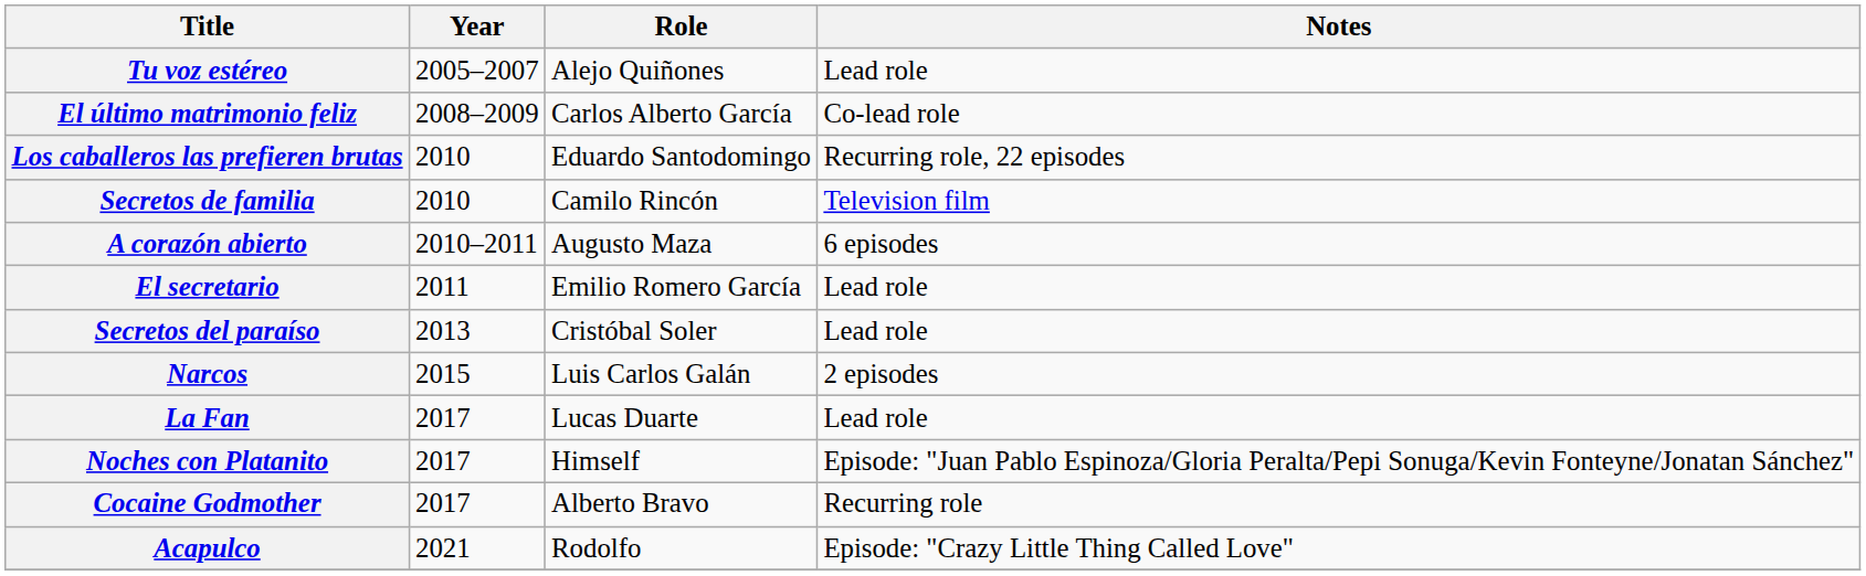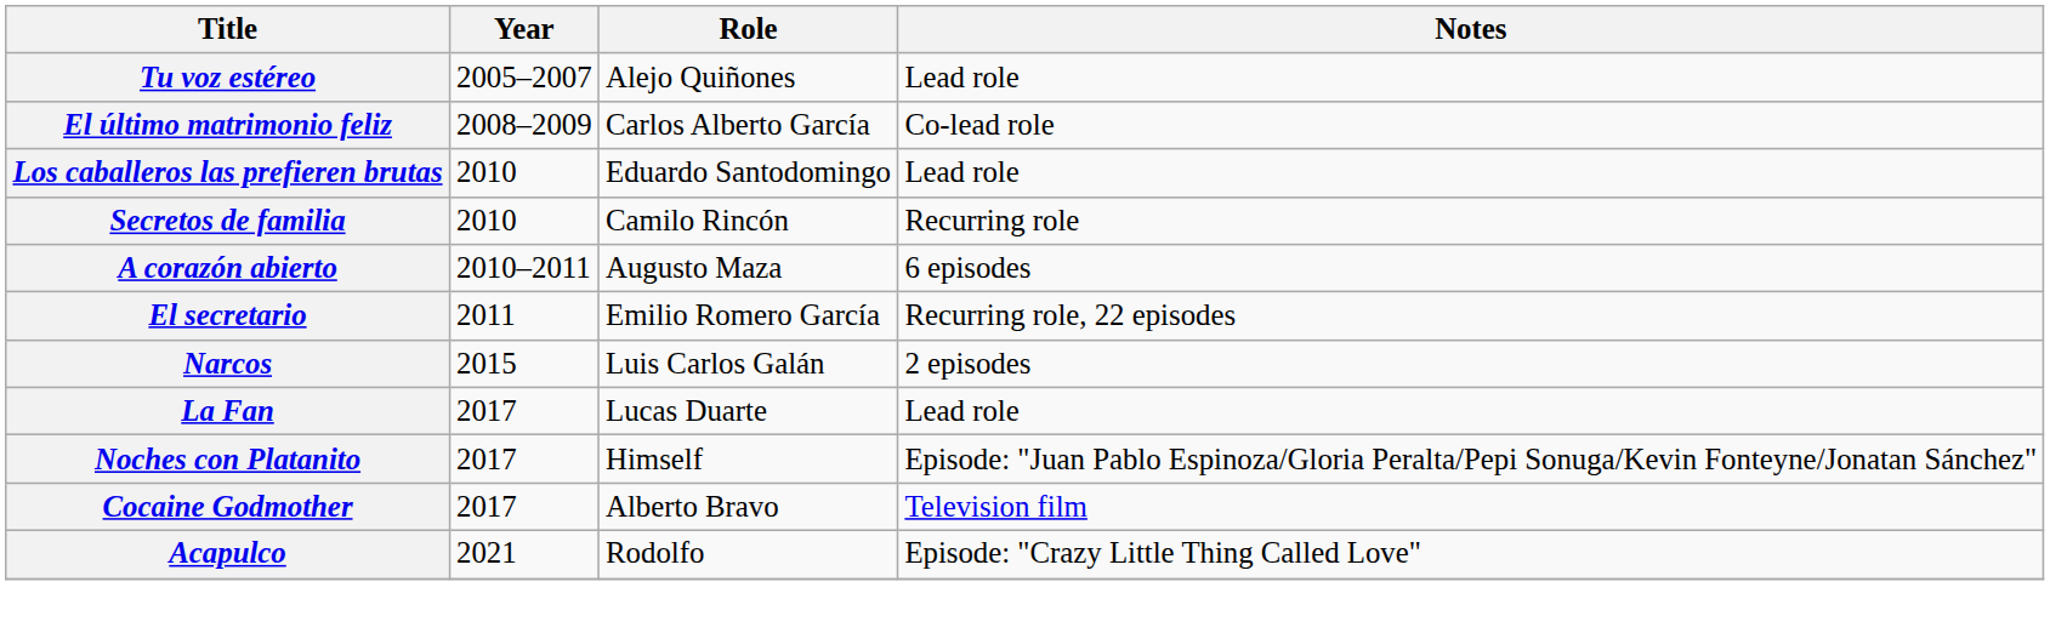 <table class="wikitable plainrowheaders sortable">
 <tr>
 <th scope="col">Title</th>
 <th scope="col">Year</th>
 <th scope="col">Role</th>
 <th scope="col" class="unsortable">Notes</th>
 </tr>
 <tr>
 <th scope=row><em><a href='#'>Tu voz estéreo</a></em></th>
 <td>2005–2007</td>
 <td>Alejo Quiñones</td>
 <td>Lead role</td>
 </tr>
 <tr>
 <th scope=row><em><a href='#'>El último matrimonio feliz</a></em></th>
 <td>2008–2009</td>
 <td>Carlos Alberto García</td>
 <td>Co-lead role</td>
 </tr>
 <tr>
 <th scope=row><em><a href='#'>Los caballeros las prefieren brutas</a></em></th>
 <td>2010</td>
 <td>Eduardo Santodomingo</td>
-<td>Recurring role, 22 episodes</td>
+<td>Lead role</td>
 </tr>
 <tr>
 <th scope=row><em><a href='#'>Secretos de familia</a></em></th>
 <td>2010</td>
 <td>Camilo Rincón</td>
-<td><a href='#'>Television film</a></td>
+<td>Recurring role</td>
 </tr>
 <tr>
 <th scope=row><em><a href='#'>A corazón abierto</a></em></th>
 <td>2010–2011</td>
 <td>Augusto Maza</td>
 <td>6 episodes</td>
 </tr>
 <tr>
 <th scope=row><em><a href='#'>El secretario</a></em></th>
 <td>2011</td>
 <td>Emilio Romero García</td>
-<td>Lead role</td>
-</tr>
-<tr>
-<th scope=row><em><a href='#'>Secretos del paraíso</a></em></th>
-<td>2013</td>
-<td>Cristóbal Soler</td>
-<td>Lead role</td>
+<td>Recurring role, 22 episodes</td>
 </tr>
 <tr>
 <th scope=row><em><a href='#'>Narcos</a></em></th>
 <td>2015</td>
 <td>Luis Carlos Galán</td>
 <td>2 episodes</td>
 </tr>
 <tr>
 <th scope=row><em><a href='#'>La Fan</a></em></th>
 <td>2017</td>
 <td>Lucas Duarte</td>
 <td>Lead role</td>
 </tr>
 <tr>
 <th scope=row><em><a href='#'>Noches con Platanito</a></em></th>
 <td>2017</td>
 <td>Himself</td>
 <td>Episode: "Juan Pablo Espinoza/Gloria Peralta/Pepi Sonuga/Kevin Fonteyne/Jonatan Sánchez"</td>
 </tr>
 <tr>
 <th scope=row><em><a href='#'>Cocaine Godmother</a></em></th>
 <td>2017</td>
 <td>Alberto Bravo</td>
-<td>Recurring role</td>
+<td><a href='#'>Television film</a></td>
 </tr>
 <tr>
 <th scope=row><em><a href='#'>Acapulco</a></em></th>
 <td>2021</td>
 <td>Rodolfo</td>
 <td>Episode: "Crazy Little Thing Called Love"</td>
 </tr>
 <tr>
 </tr>
 </table>
